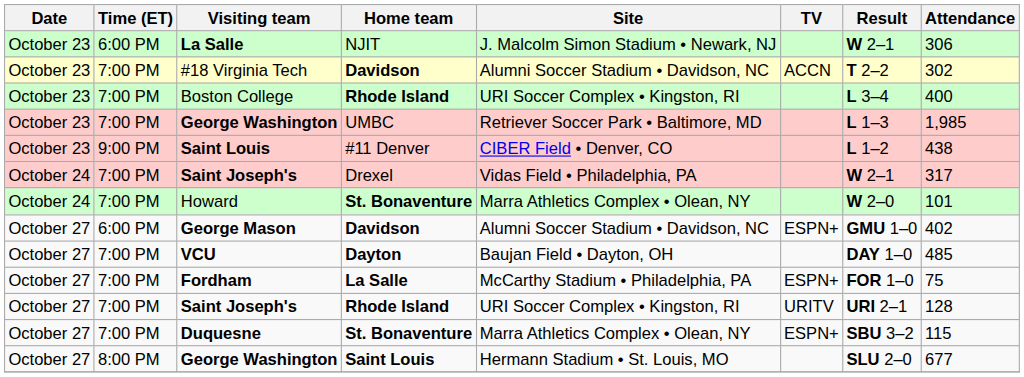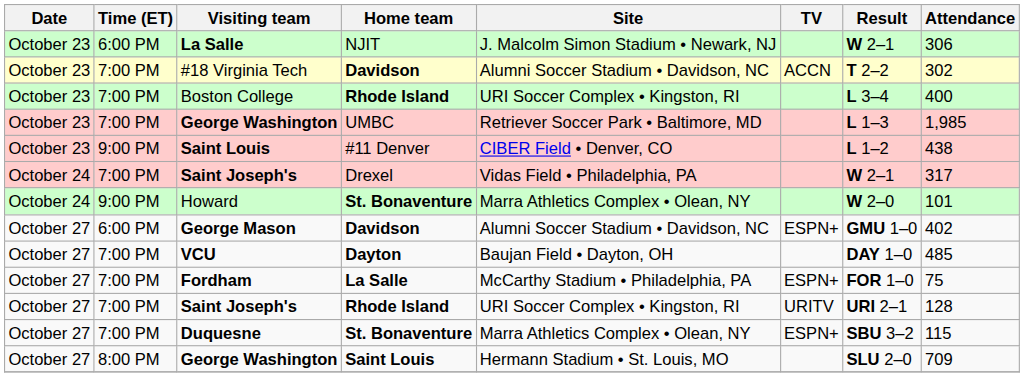 <table class="wikitable" style="font-size:95%;">
 <tr>
 <th>Date</th>
 <th>Time (ET)</th>
 <th>Visiting team</th>
 <th>Home team</th>
 <th>Site</th>
 <th>TV</th>
 <th>Result</th>
 <th>Attendance</th>
 </tr>
 <tr style="background:#cfc;">
 <td>October 23</td>
 <td>6:00 PM</td>
 <td><strong>La Salle</strong></td>
 <td>NJIT</td>
 <td>J. Malcolm Simon Stadium • Newark, NJ</td>
 <td></td>
 <td><strong>W</strong> 2–1</td>
 <td>306</td>
 </tr>
 <tr style="background:#ffc;">
 <td>October 23</td>
 <td>7:00 PM</td>
 <td>#18 Virginia Tech</td>
 <td><strong>Davidson</strong></td>
 <td>Alumni Soccer Stadium • Davidson, NC</td>
 <td>ACCN</td>
 <td><strong>T</strong> 2–2 </td>
 <td>302</td>
 </tr>
 <tr style="background:#cfc;">
 <td>October 23</td>
 <td>7:00 PM</td>
 <td>Boston College</td>
 <td><strong>Rhode Island</strong></td>
 <td>URI Soccer Complex • Kingston, RI</td>
 <td></td>
 <td><strong>L</strong> 3–4</td>
 <td>400</td>
 </tr>
 <tr style="background:#fcc;">
 <td>October 23</td>
 <td>7:00 PM</td>
 <td><strong>George Washington</strong></td>
 <td>UMBC</td>
 <td>Retriever Soccer Park • Baltimore, MD</td>
 <td></td>
 <td><strong>L</strong> 1–3</td>
 <td>1,985</td>
 </tr>
 <tr style="background:#fcc;">
 <td>October 23</td>
 <td>9:00 PM</td>
 <td><strong>Saint Louis</strong></td>
 <td>#11 Denver</td>
 <td><a href='#'>CIBER Field</a> • Denver, CO</td>
 <td></td>
 <td><strong>L</strong> 1–2</td>
 <td>438</td>
 </tr>
 <tr style="background:#fcc;">
 <td>October 24</td>
 <td>7:00 PM</td>
 <td><strong>Saint Joseph's</strong></td>
 <td>Drexel</td>
 <td>Vidas Field • Philadelphia, PA</td>
 <td></td>
 <td><strong>W</strong> 2–1</td>
 <td>317</td>
 </tr>
 <tr style="background:#cfc;">
 <td>October 24</td>
-<td>7:00 PM</td>
+<td>9:00 PM</td>
 <td>Howard</td>
 <td><strong>St. Bonaventure</strong></td>
 <td>Marra Athletics Complex • Olean, NY</td>
 <td></td>
 <td><strong>W</strong> 2–0</td>
 <td>101</td>
 </tr>
 <tr>
 <td>October 27</td>
 <td>6:00 PM</td>
 <td><strong>George Mason</strong></td>
 <td><strong>Davidson</strong></td>
 <td>Alumni Soccer Stadium • Davidson, NC</td>
 <td>ESPN+</td>
 <td><strong>GMU</strong> 1–0</td>
 <td>402</td>
 </tr>
 <tr>
 <td>October 27</td>
 <td>7:00 PM</td>
 <td><strong>VCU</strong></td>
 <td><strong>Dayton</strong></td>
 <td>Baujan Field • Dayton, OH</td>
 <td></td>
 <td><strong>DAY</strong> 1–0</td>
 <td>485</td>
 </tr>
 <tr>
 <td>October 27</td>
 <td>7:00 PM</td>
 <td><strong>Fordham</strong></td>
 <td><strong>La Salle</strong></td>
 <td>McCarthy Stadium • Philadelphia, PA</td>
 <td>ESPN+</td>
 <td><strong>FOR</strong> 1–0</td>
 <td>75</td>
 </tr>
 <tr>
 <td>October 27</td>
 <td>7:00 PM</td>
 <td><strong>Saint Joseph's</strong></td>
 <td><strong>Rhode Island</strong></td>
 <td>URI Soccer Complex • Kingston, RI</td>
 <td>URITV</td>
 <td><strong>URI</strong> 2–1</td>
 <td>128</td>
 </tr>
 <tr>
 <td>October 27</td>
 <td>7:00 PM</td>
 <td><strong>Duquesne</strong></td>
 <td><strong>St. Bonaventure</strong></td>
 <td>Marra Athletics Complex • Olean, NY</td>
 <td>ESPN+</td>
 <td><strong>SBU</strong> 3–2</td>
 <td>115</td>
 </tr>
 <tr>
 <td>October 27</td>
 <td>8:00 PM</td>
 <td><strong>George Washington</strong></td>
 <td><strong>Saint Louis</strong></td>
 <td>Hermann Stadium • St. Louis, MO</td>
 <td></td>
 <td><strong>SLU</strong> 2–0</td>
-<td>677</td>
+<td>709</td>
 </tr>
 <tr>
 </tr>
 </table>
